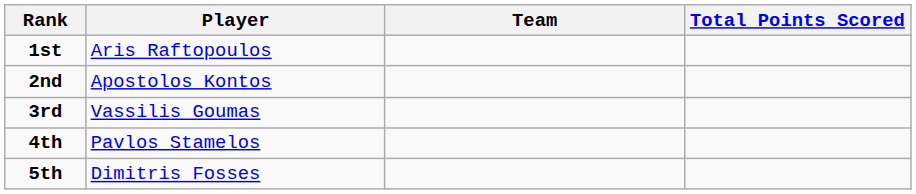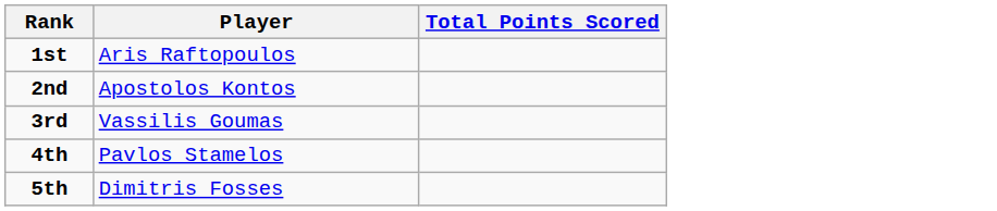 <table class="wikitable sortable">
 <tr>
 <th style="width:50px;">Rank</th>
 <th style="width:200px;">Player</th>
-<th style="width:200px;">Team</th>
 <th style="width:150px;"><a href='#'>Total Points Scored</a></th>
 </tr>
 <tr>
 <td style="text-align:center;"><strong>1st</strong></td>
 <td> <a href='#'>Aris Raftopoulos</a></td>
 <td></td>
-<td></td>
 </tr>
 <tr>
 <td style="text-align:center;"><strong>2nd</strong></td>
 <td> <a href='#'>Apostolos Kontos</a></td>
-<td></td>
 <td></td>
 </tr>
 <tr>
 <td style="text-align:center;"><strong>3rd</strong></td>
 <td> <a href='#'>Vassilis Goumas</a></td>
 <td></td>
-<td></td>
 </tr>
 <tr>
 <td style="text-align:center;"><strong>4th</strong></td>
 <td> <a href='#'>Pavlos Stamelos</a></td>
-<td></td>
 <td></td>
 </tr>
 <tr>
 <td style="text-align:center;"><strong>5th</strong></td>
 <td> <a href='#'>Dimitris Fosses</a></td>
 <td></td>
-<td></td>
 </tr>
 </table>
